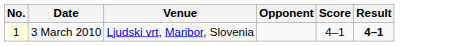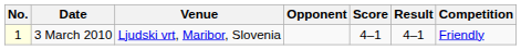 <table class="wikitable sortable">
 <tr>
 <th scope="col">No.</th>
 <th scope="col">Date</th>
 <th scope="col">Venue</th>
 <th scope="col">Opponent</th>
 <th scope="col">Score</th>
 <th scope="col">Result</th>
+<th scope="col">Competition</th>
 </tr>
 <tr>
 <td align=center style="background: lightyellow;">1</td>
 <td>3 March 2010</td>
 <td><a href='#'>Ljudski vrt</a>, <a href='#'>Maribor</a>, Slovenia</td>
 <td></td>
 <td align=center>4–1</td>
-<td align=center><strong>4–1</strong></td>
+<td align=center>4–1</td>
+<td><a href='#'>Friendly</a></td>
 </tr>
 </table>
